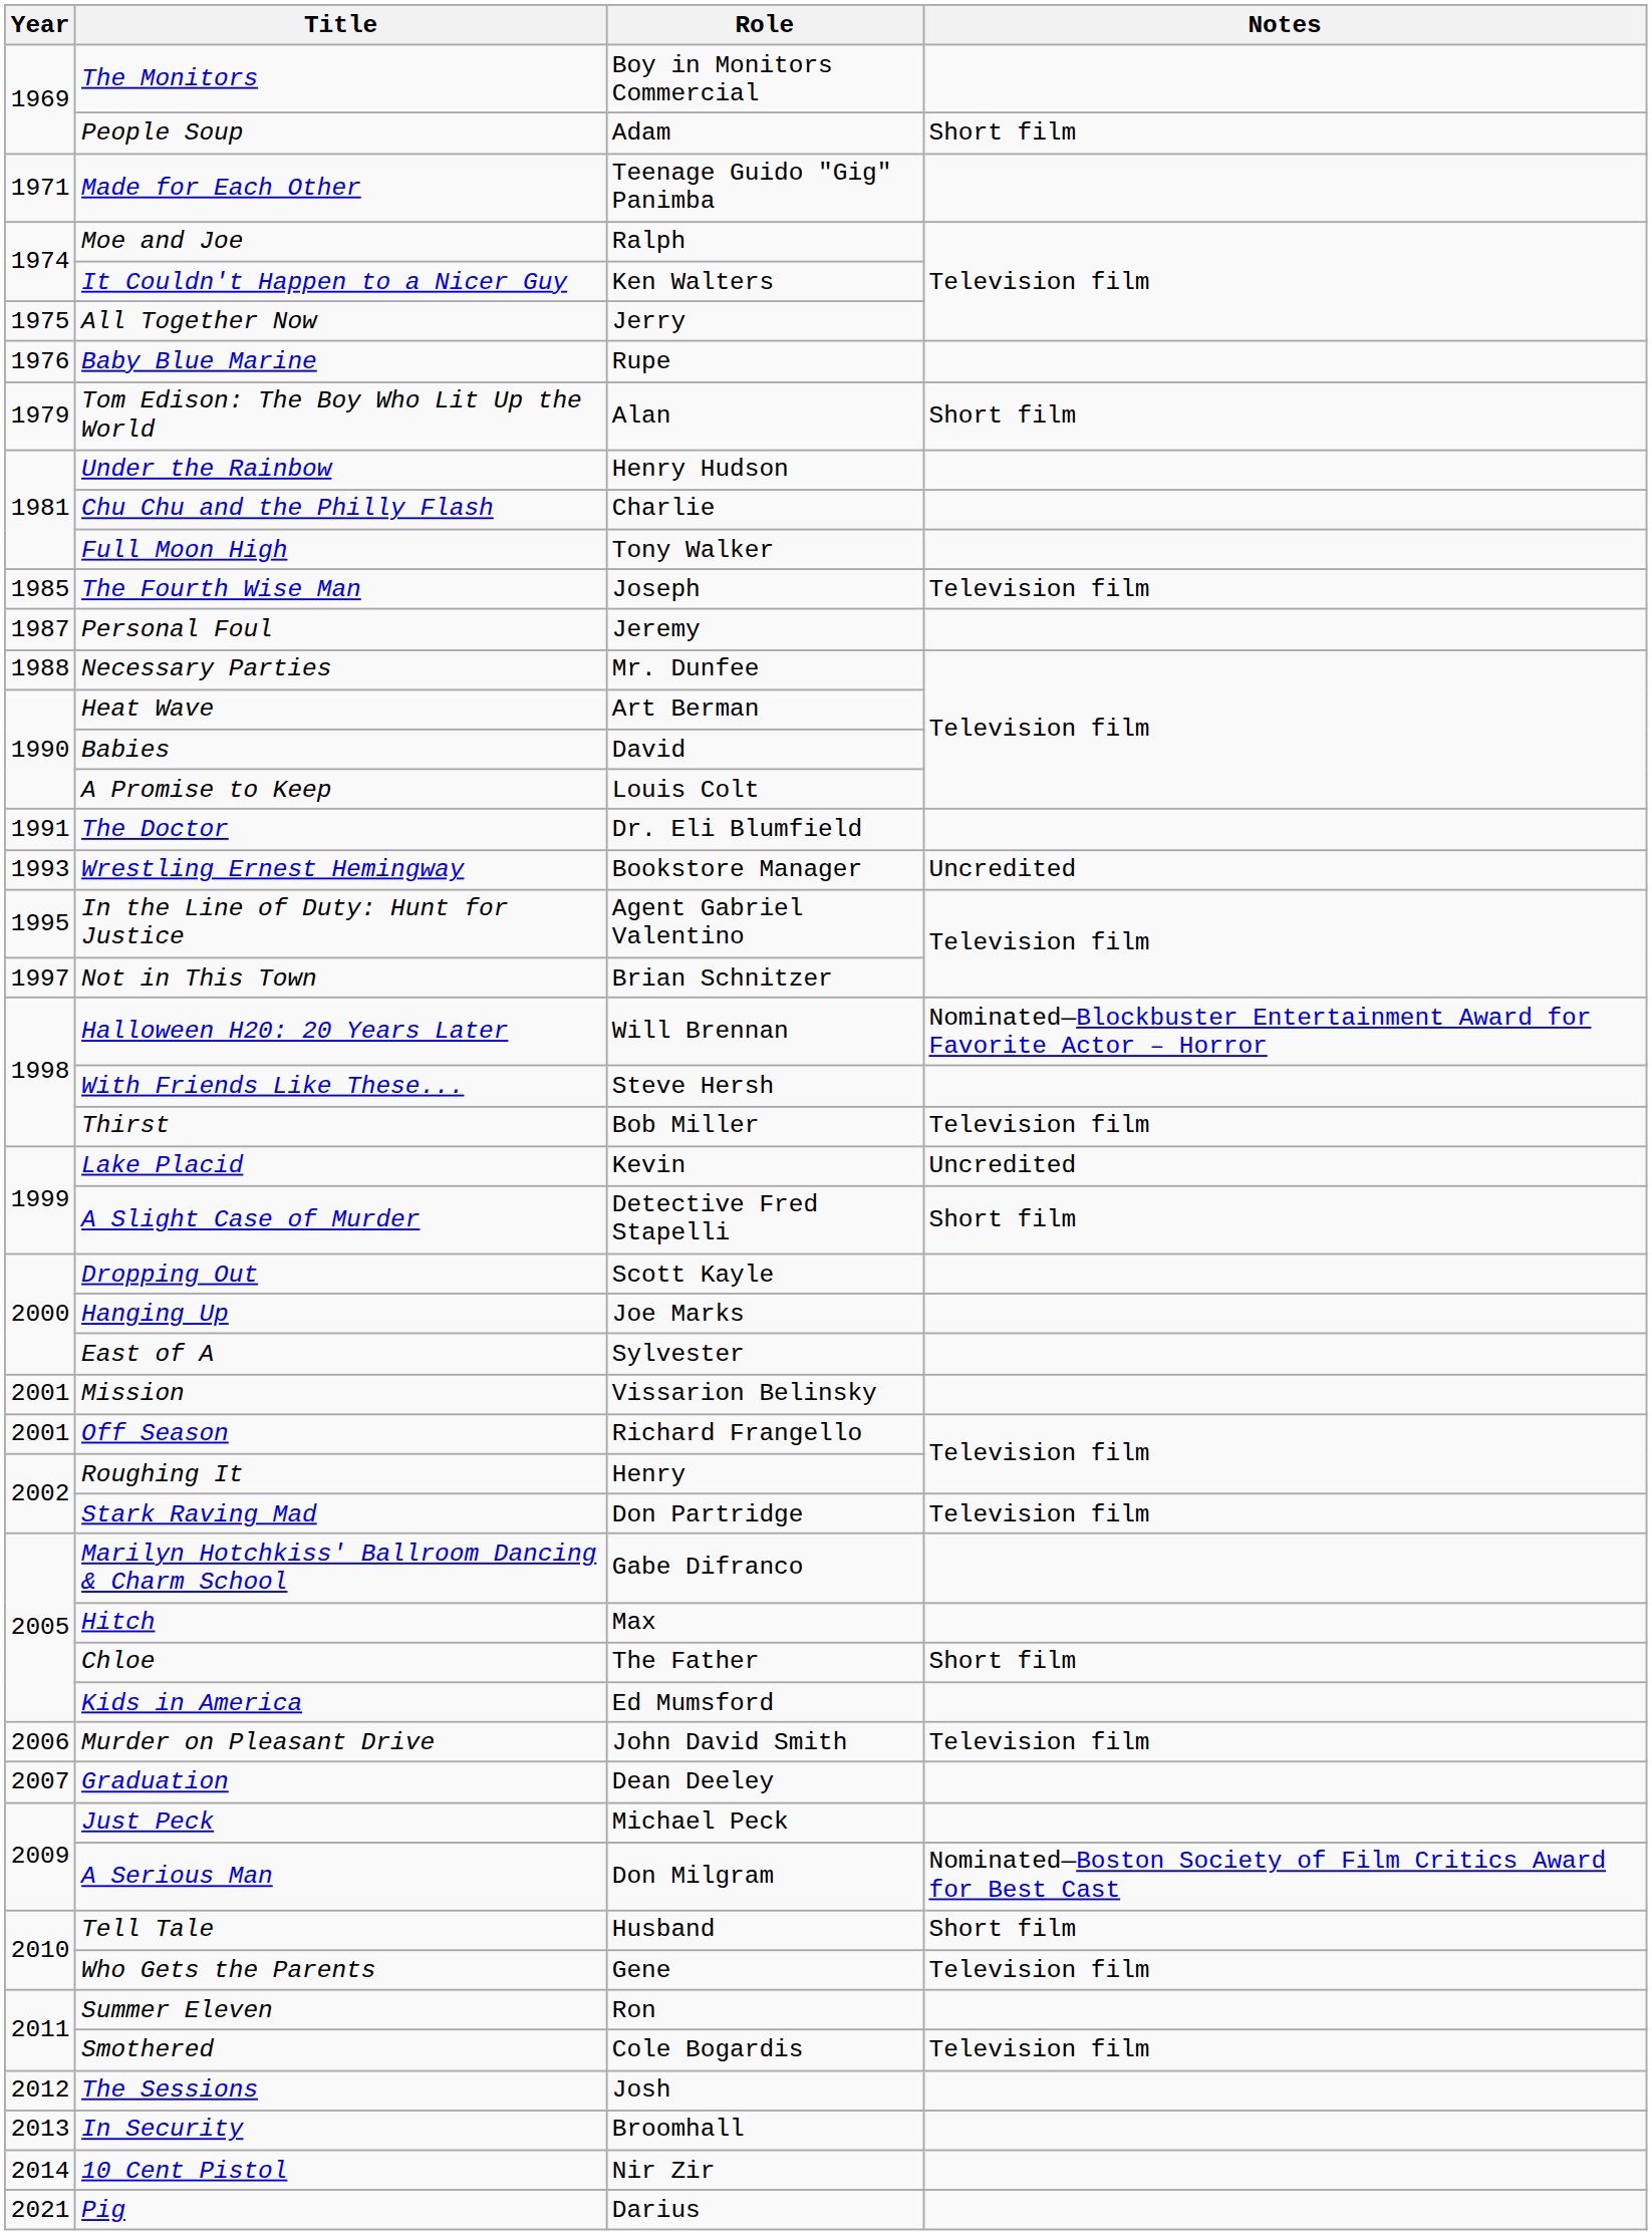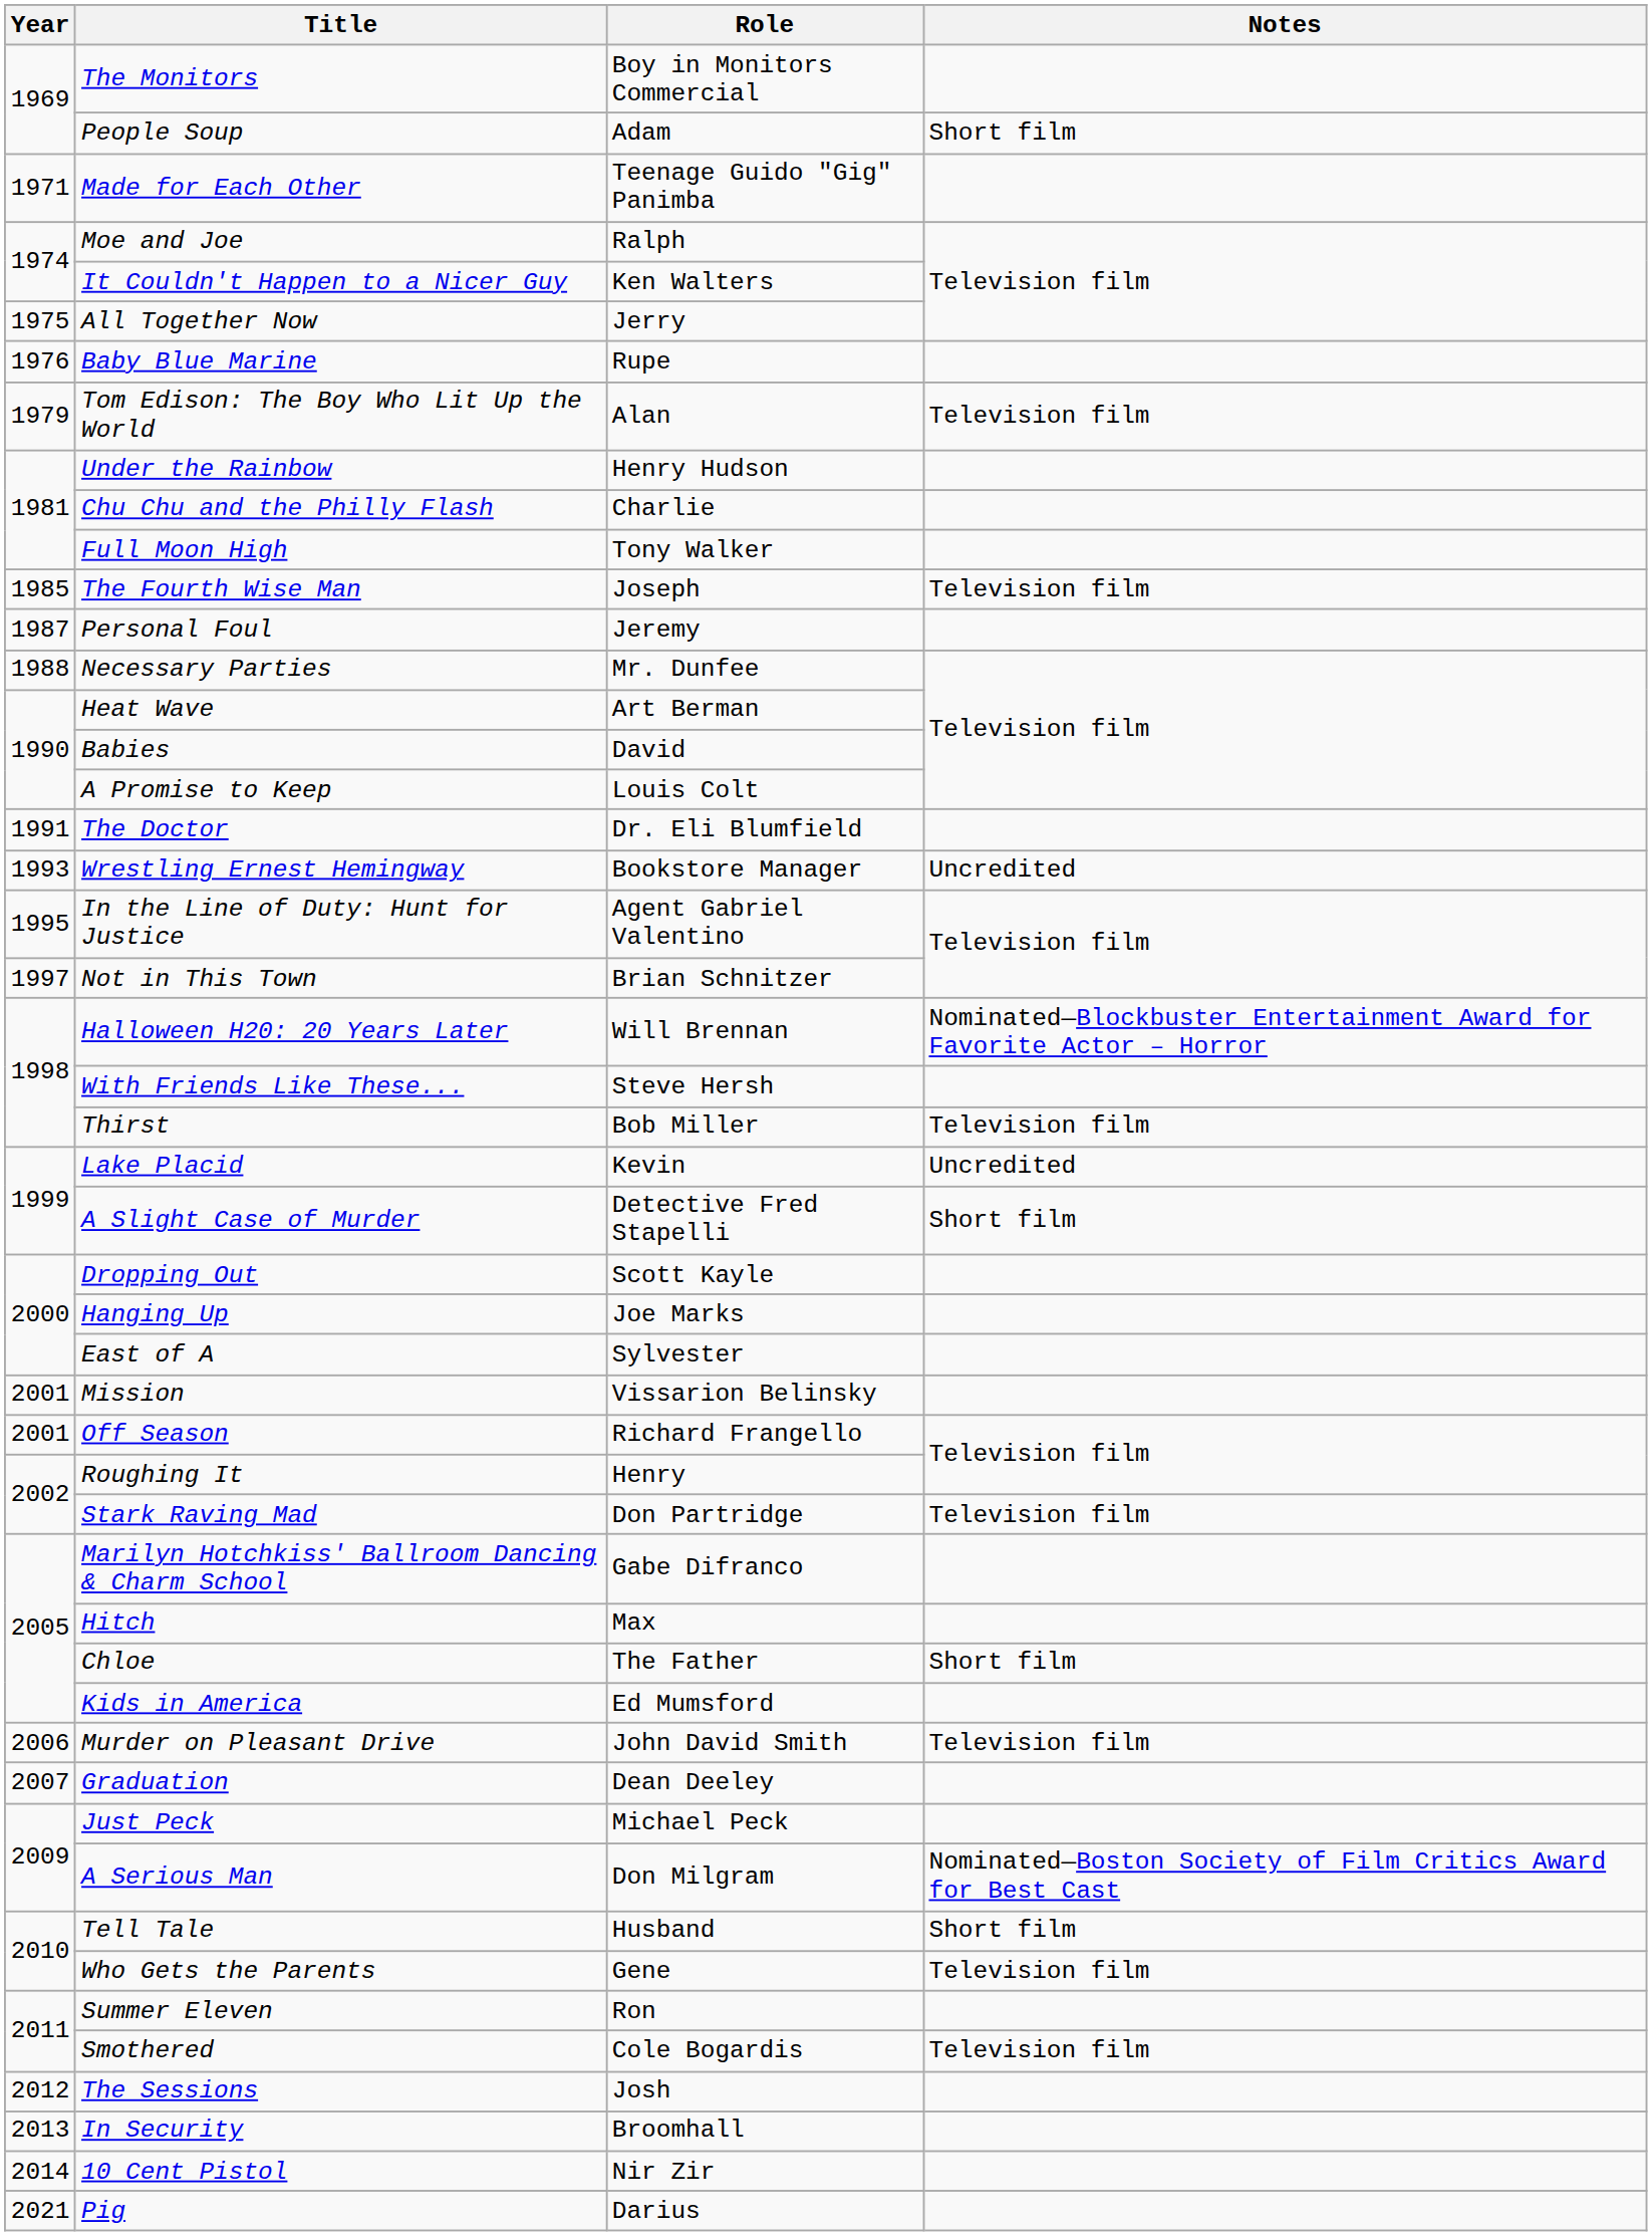 <table class="wikitable sortable">
 <tr>
 <th>Year</th>
 <th>Title</th>
 <th>Role</th>
 <th>Notes</th>
 </tr>
 <tr>
 <td rowspan="2">1969</td>
 <td><em><a href='#'>The Monitors</a></em></td>
 <td>Boy in Monitors Commercial</td>
 <td></td>
 </tr>
 <tr>
 <td><em>People Soup</em></td>
 <td>Adam</td>
 <td>Short film</td>
 </tr>
 <tr | 1970 ||  "Catch-22"  || Yossarian || Maj film dir: Mike Nichols|>
 <td>1971</td>
 <td><em><a href='#'>Made for Each Other</a></em></td>
 <td>Teenage Guido "Gig" Panimba</td>
 <td></td>
 </tr>
 <tr>
 <td rowspan="2">1974</td>
 <td><em>Moe and Joe</em></td>
 <td>Ralph</td>
 <td rowspan="3">Television film</td>
 </tr>
 <tr>
 <td><em><a href='#'>It Couldn't Happen to a Nicer Guy</a></em></td>
 <td>Ken Walters</td>
 </tr>
 <tr>
 <td>1975</td>
 <td><em>All Together Now</em></td>
 <td>Jerry</td>
 </tr>
 <tr>
 <td>1976</td>
 <td><em><a href='#'>Baby Blue Marine</a></em></td>
 <td>Rupe</td>
 <td></td>
 </tr>
 <tr>
 <td>1979</td>
 <td><em>Tom Edison: The Boy Who Lit Up the World</em></td>
 <td>Alan</td>
-<td>Short film</td>
+<td>Television film</td>
 </tr>
 <tr>
 <td rowspan="3">1981</td>
 <td><em><a href='#'>Under the Rainbow</a></em></td>
 <td>Henry Hudson</td>
 <td></td>
 </tr>
 <tr>
 <td><em><a href='#'>Chu Chu and the Philly Flash</a></em></td>
 <td>Charlie</td>
 <td></td>
 </tr>
 <tr>
 <td><em><a href='#'>Full Moon High</a></em></td>
 <td>Tony Walker</td>
 <td></td>
 </tr>
 <tr>
 <td>1985</td>
 <td><em><a href='#'>The Fourth Wise Man</a></em></td>
 <td>Joseph</td>
 <td>Television film</td>
 </tr>
 <tr>
 <td>1987</td>
 <td><em>Personal Foul</em></td>
 <td>Jeremy</td>
 <td></td>
 </tr>
 <tr>
 <td>1988</td>
 <td><em>Necessary Parties</em></td>
 <td>Mr. Dunfee</td>
 <td rowspan="4">Television film</td>
 </tr>
 <tr>
 <td rowspan="3">1990</td>
 <td><em>Heat Wave</em></td>
 <td>Art Berman</td>
 </tr>
 <tr>
 <td><em>Babies</em></td>
 <td>David</td>
 </tr>
 <tr>
 <td><em>A Promise to Keep</em></td>
 <td>Louis Colt</td>
 </tr>
 <tr>
 <td>1991</td>
 <td><em><a href='#'>The Doctor</a></em></td>
 <td>Dr. Eli Blumfield</td>
 <td></td>
 </tr>
 <tr>
 <td>1993</td>
 <td><em><a href='#'>Wrestling Ernest Hemingway</a></em></td>
 <td>Bookstore Manager</td>
 <td>Uncredited</td>
 </tr>
 <tr>
 <td>1995</td>
 <td><em>In the Line of Duty: Hunt for Justice</em></td>
 <td>Agent Gabriel Valentino</td>
 <td rowspan="2">Television film</td>
 </tr>
 <tr>
 <td>1997</td>
 <td><em>Not in This Town</em></td>
 <td>Brian Schnitzer</td>
 </tr>
 <tr>
 <td rowspan="3">1998</td>
 <td><em><a href='#'>Halloween H20: 20 Years Later</a></em></td>
 <td>Will Brennan</td>
 <td>Nominated—<a href='#'>Blockbuster Entertainment Award for Favorite Actor – Horror</a></td>
 </tr>
 <tr>
 <td><em><a href='#'>With Friends Like These...</a></em></td>
 <td>Steve Hersh</td>
 <td></td>
 </tr>
 <tr>
 <td><em>Thirst</em></td>
 <td>Bob Miller</td>
 <td>Television film</td>
 </tr>
 <tr>
 <td rowspan="2">1999</td>
 <td><em><a href='#'>Lake Placid</a></em></td>
 <td>Kevin</td>
 <td>Uncredited</td>
 </tr>
 <tr>
 <td><em><a href='#'>A Slight Case of Murder</a></em></td>
 <td>Detective Fred Stapelli</td>
 <td>Short film</td>
 </tr>
 <tr>
 <td rowspan="3">2000</td>
 <td><em><a href='#'>Dropping Out</a></em></td>
 <td>Scott Kayle</td>
 <td></td>
 </tr>
 <tr>
 <td><em><a href='#'>Hanging Up</a></em></td>
 <td>Joe Marks</td>
 <td></td>
 </tr>
 <tr>
 <td><em>East of A</em></td>
 <td>Sylvester</td>
 <td></td>
 </tr>
 <tr>
 <td>2001</td>
 <td><em>Mission</em></td>
 <td>Vissarion Belinsky</td>
 <td></td>
 </tr>
 <tr>
 <td>2001</td>
 <td><em><a href='#'>Off Season</a></em></td>
 <td>Richard Frangello</td>
 <td rowspan="2">Television film</td>
 </tr>
 <tr>
 <td rowspan="2">2002</td>
 <td><em>Roughing It</em></td>
 <td>Henry</td>
 </tr>
 <tr>
 <td><em><a href='#'>Stark Raving Mad</a></em></td>
 <td>Don Partridge</td>
 <td>Television film</td>
 </tr>
 <tr>
 <td rowspan="4">2005</td>
 <td><em><a href='#'>Marilyn Hotchkiss' Ballroom Dancing & Charm School</a></em></td>
 <td>Gabe Difranco</td>
 <td></td>
 </tr>
 <tr>
 <td><em><a href='#'>Hitch</a></em></td>
 <td>Max</td>
 <td></td>
 </tr>
 <tr>
 <td><em>Chloe</em></td>
 <td>The Father</td>
 <td>Short film</td>
 </tr>
 <tr>
 <td><em><a href='#'>Kids in America</a></em></td>
 <td>Ed Mumsford</td>
 <td></td>
 </tr>
 <tr>
 <td>2006</td>
 <td><em>Murder on Pleasant Drive</em></td>
 <td>John David Smith</td>
 <td>Television film</td>
 </tr>
 <tr>
 <td>2007</td>
 <td><em><a href='#'>Graduation</a></em></td>
 <td>Dean Deeley</td>
 <td></td>
 </tr>
 <tr>
 <td rowspan="2">2009</td>
 <td><em><a href='#'>Just Peck</a></em></td>
 <td>Michael Peck</td>
 <td></td>
 </tr>
 <tr>
 <td><em><a href='#'>A Serious Man</a></em></td>
 <td>Don Milgram</td>
 <td>Nominated—<a href='#'>Boston Society of Film Critics Award for Best Cast</a></td>
 </tr>
 <tr>
 <td rowspan="2">2010</td>
 <td><em>Tell Tale</em></td>
 <td>Husband</td>
 <td>Short film</td>
 </tr>
 <tr>
 <td><em>Who Gets the Parents</em></td>
 <td>Gene</td>
 <td>Television film</td>
 </tr>
 <tr>
 <td rowspan="2">2011</td>
 <td><em>Summer Eleven</em></td>
 <td>Ron</td>
 <td></td>
 </tr>
 <tr>
 <td><em>Smothered</em></td>
 <td>Cole Bogardis</td>
 <td>Television film</td>
 </tr>
 <tr>
 <td>2012</td>
 <td><em><a href='#'>The Sessions</a></em></td>
 <td>Josh</td>
 <td></td>
 </tr>
 <tr>
 <td>2013</td>
 <td><em><a href='#'>In Security</a></em></td>
 <td>Broomhall</td>
 <td></td>
 </tr>
 <tr>
 <td>2014</td>
 <td><em><a href='#'>10 Cent Pistol</a></em></td>
 <td>Nir Zir</td>
 <td></td>
 </tr>
 <tr>
 <td>2021</td>
 <td><em><a href='#'>Pig</a></em></td>
 <td>Darius</td>
 <td></td>
 </tr>
 </table>
